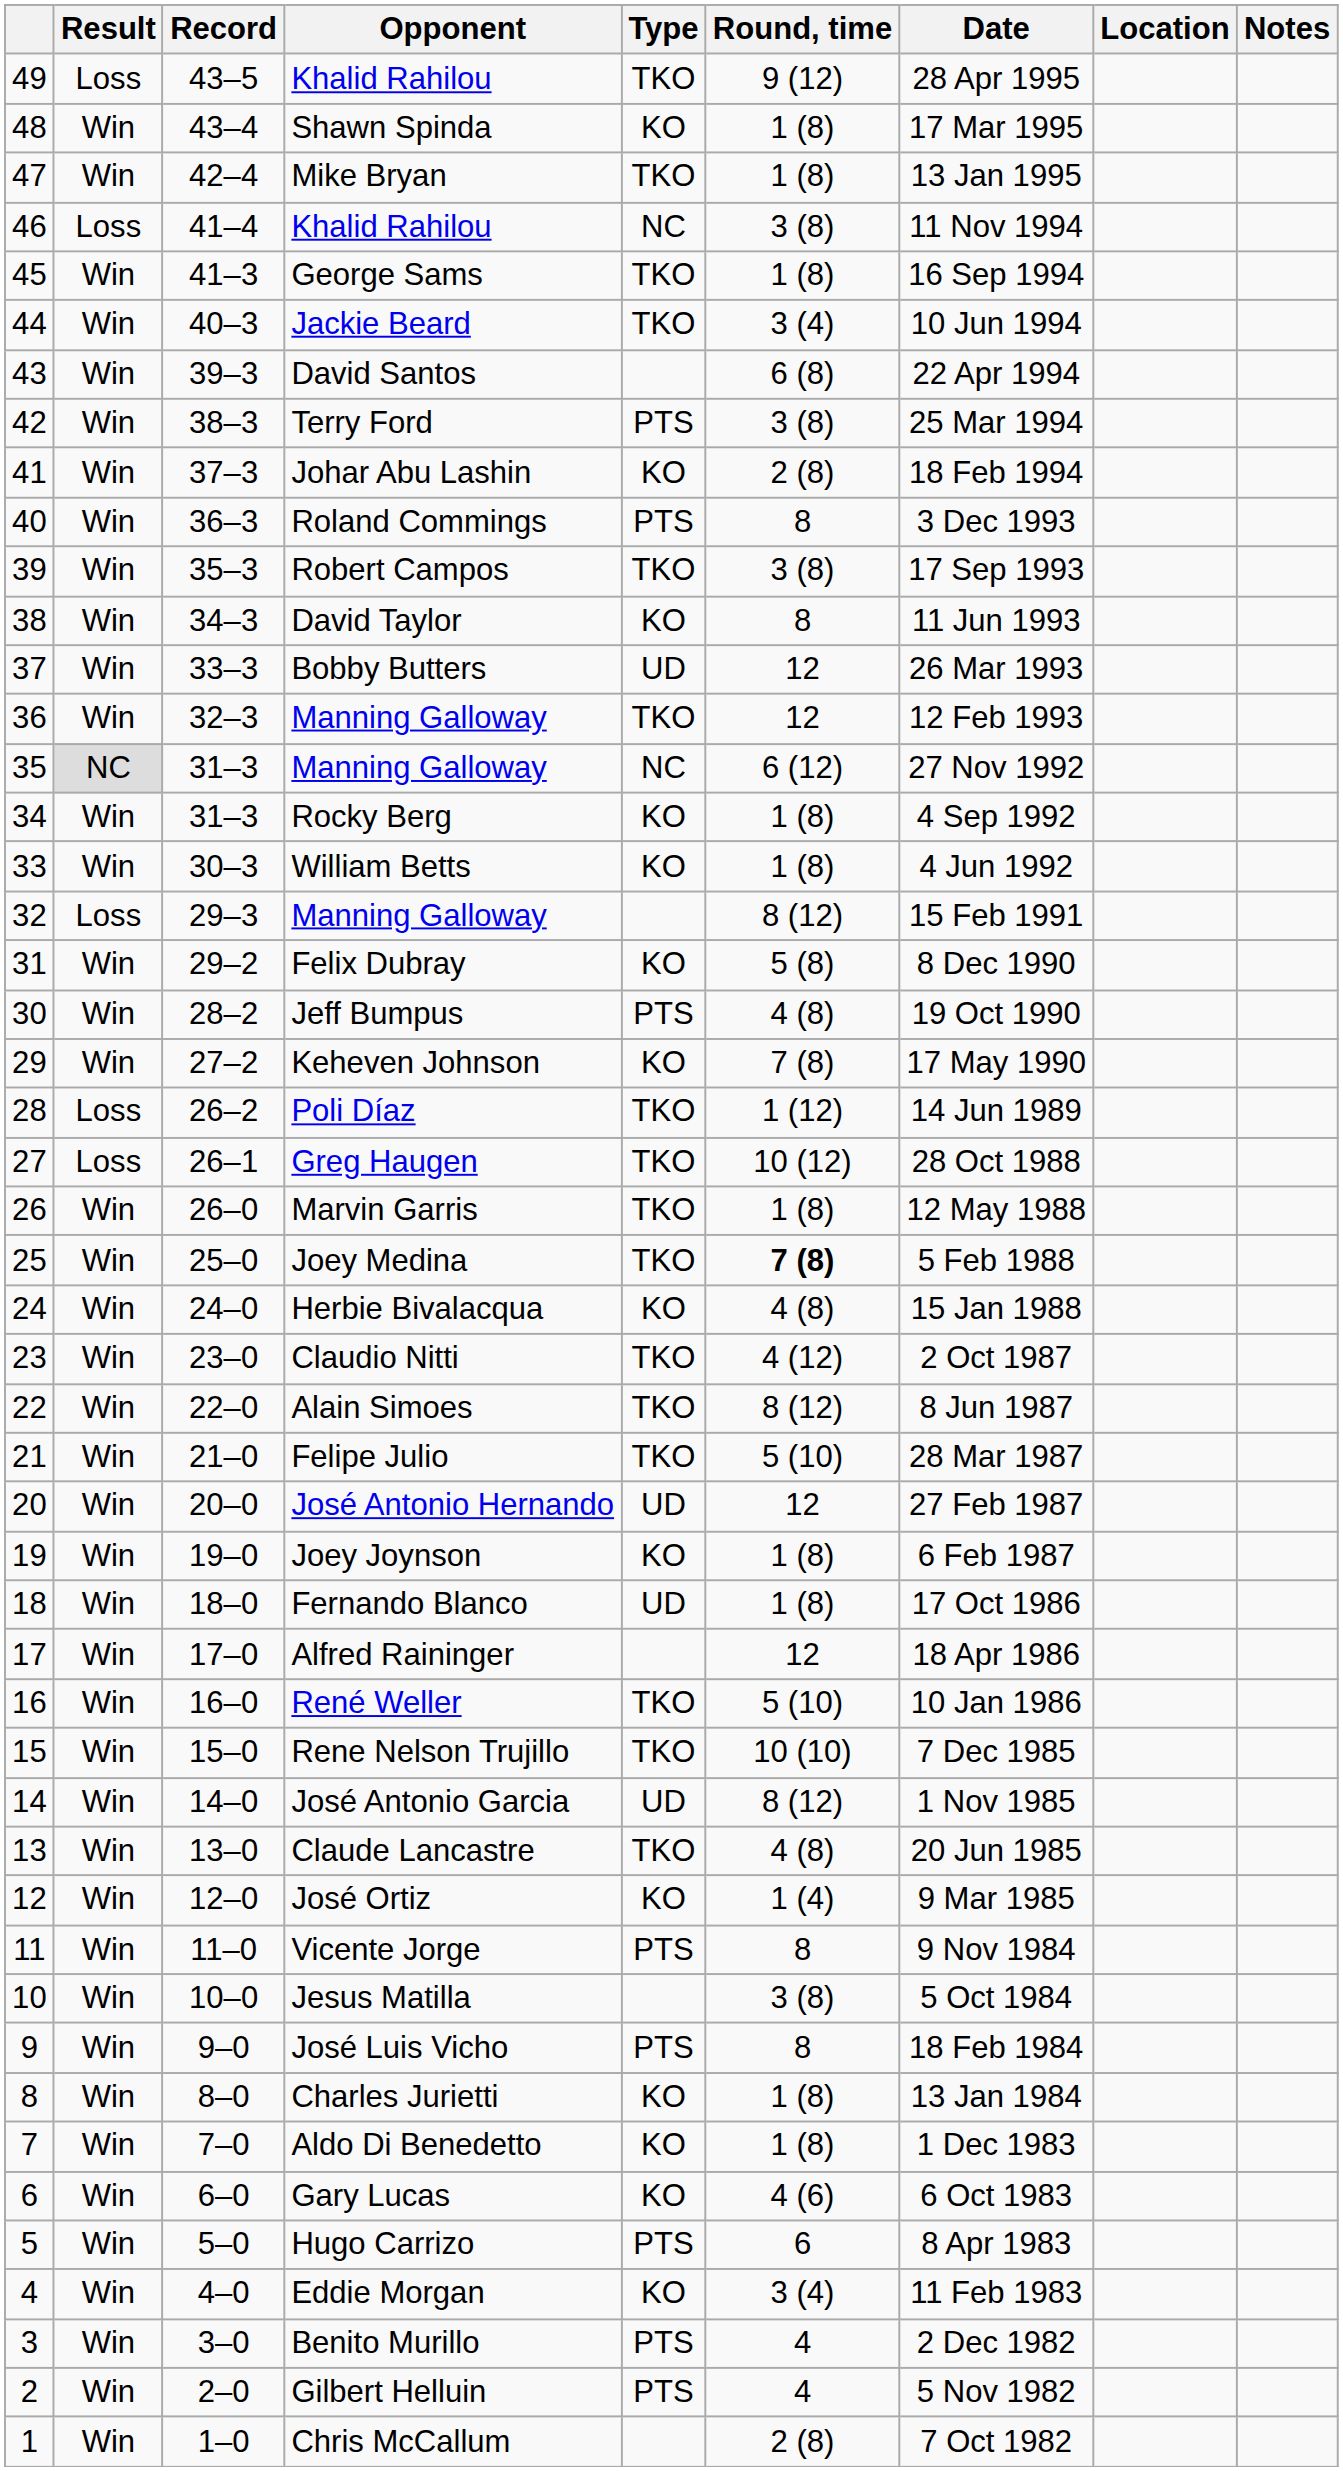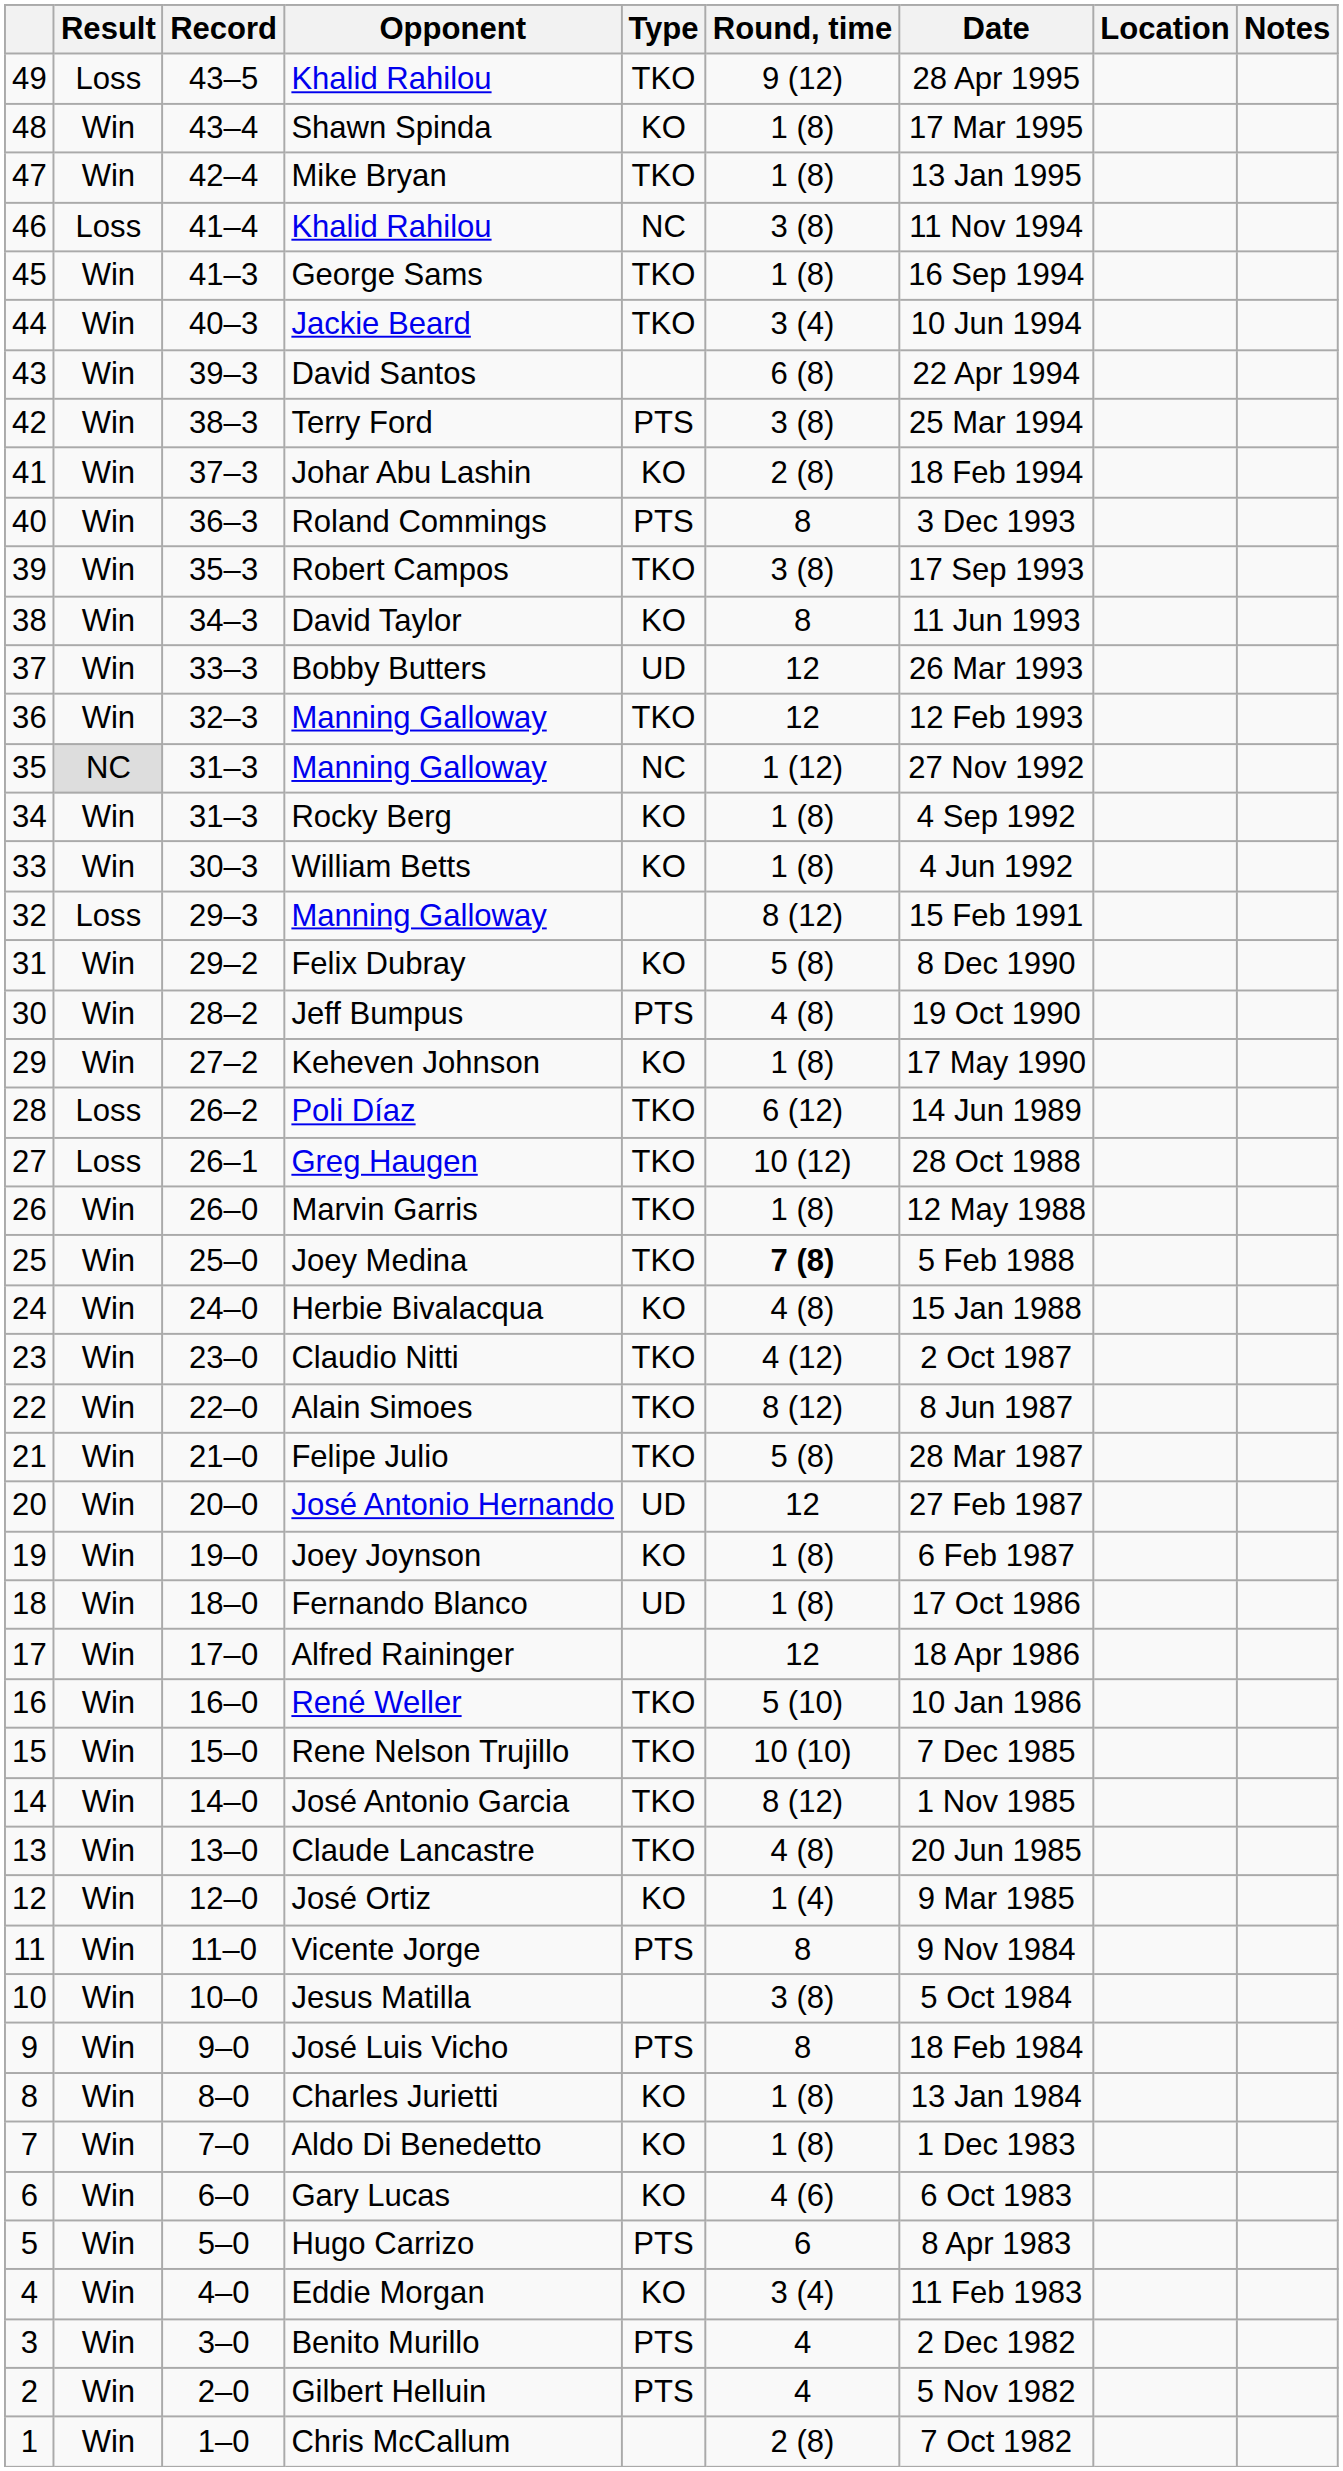 <table class=wikitable style=text-align:center>
 <tr>
 <th></th>
 <th>Result</th>
 <th>Record</th>
 <th>Opponent</th>
 <th>Type</th>
 <th>Round, time</th>
 <th>Date</th>
 <th>Location</th>
 <th>Notes</th>
 </tr>
 <tr>
 <td>49</td>
 <td>Loss</td>
 <td>43–5 </td>
 <td align=left><a href='#'>Khalid Rahilou</a></td>
 <td>TKO</td>
 <td>9 (12)</td>
 <td>28 Apr 1995</td>
 <td align=left></td>
 <td align=left></td>
 </tr>
 <tr>
 <td>48</td>
 <td>Win</td>
 <td>43–4 </td>
 <td align=left>Shawn Spinda</td>
 <td>KO</td>
 <td>1 (8)</td>
 <td>17 Mar 1995</td>
 <td align=left></td>
 <td align=left></td>
 </tr>
 <tr>
 <td>47</td>
 <td>Win</td>
 <td>42–4 </td>
 <td align=left>Mike Bryan</td>
 <td>TKO</td>
 <td>1 (8)</td>
 <td>13 Jan 1995</td>
 <td align=left></td>
 <td align=left></td>
 </tr>
 <tr>
 <td>46</td>
 <td>Loss</td>
 <td>41–4 </td>
 <td align=left><a href='#'>Khalid Rahilou</a></td>
 <td>NC</td>
 <td>3 (8)</td>
 <td>11 Nov 1994</td>
 <td align=left></td>
 <td align=left></td>
 </tr>
 <tr>
 <td>45</td>
 <td>Win</td>
 <td>41–3 </td>
 <td align=left>George Sams</td>
 <td>TKO</td>
 <td>1 (8)</td>
 <td>16 Sep 1994</td>
 <td align=left></td>
 <td align=left></td>
 </tr>
 <tr>
 <td>44</td>
 <td>Win</td>
 <td>40–3 </td>
 <td align=left><a href='#'>Jackie Beard</a></td>
 <td>TKO</td>
 <td>3 (4)</td>
 <td>10 Jun 1994</td>
 <td align=left></td>
 <td align=left></td>
 </tr>
 <tr>
 <td>43</td>
 <td>Win</td>
 <td>39–3 </td>
 <td align=left>David Santos</td>
 <td></td>
 <td>6 (8)</td>
 <td>22 Apr 1994</td>
 <td align=left></td>
 <td align=left></td>
 </tr>
 <tr>
 <td>42</td>
 <td>Win</td>
 <td>38–3 </td>
 <td align=left>Terry Ford</td>
 <td>PTS</td>
 <td>3 (8)</td>
 <td>25 Mar 1994</td>
 <td align=left></td>
 <td align=left></td>
 </tr>
 <tr>
 <td>41</td>
 <td>Win</td>
 <td>37–3 </td>
 <td align=left>Johar Abu Lashin</td>
 <td>KO</td>
 <td>2 (8)</td>
 <td>18 Feb 1994</td>
 <td align=left></td>
 <td align=left></td>
 </tr>
 <tr>
 <td>40</td>
 <td>Win</td>
 <td>36–3 </td>
 <td align=left>Roland Commings</td>
 <td>PTS</td>
 <td>8</td>
 <td>3 Dec 1993</td>
 <td align=left></td>
 <td align=left></td>
 </tr>
 <tr>
 <td>39</td>
 <td>Win</td>
 <td>35–3 </td>
 <td align=left>Robert Campos</td>
 <td>TKO</td>
 <td>3 (8)</td>
 <td>17 Sep 1993</td>
 <td align=left></td>
 <td align=left></td>
 </tr>
 <tr>
 <td>38</td>
 <td>Win</td>
 <td>34–3 </td>
 <td align=left>David Taylor</td>
 <td>KO</td>
 <td>8</td>
 <td>11 Jun 1993</td>
 <td align=left></td>
 <td align=left></td>
 </tr>
 <tr>
 <td>37</td>
 <td>Win</td>
 <td>33–3 </td>
 <td align=left>Bobby Butters</td>
 <td>UD</td>
 <td>12</td>
 <td>26 Mar 1993</td>
 <td align=left></td>
 <td align=left></td>
 </tr>
 <tr>
 <td>36</td>
 <td>Win</td>
 <td>32–3 </td>
 <td align=left><a href='#'>Manning Galloway</a></td>
 <td>TKO</td>
 <td>12</td>
 <td>12 Feb 1993</td>
 <td align=left></td>
 <td align=left></td>
 </tr>
 <tr>
 <td>35</td>
 <td style=background:#DDD>NC</td>
 <td>31–3 </td>
 <td align=left><a href='#'>Manning Galloway</a></td>
 <td>NC</td>
-<td>6 (12)</td>
+<td>1 (12)</td>
 <td>27 Nov 1992</td>
 <td align=left></td>
 <td align=left></td>
 </tr>
 <tr>
 <td>34</td>
 <td>Win</td>
 <td>31–3</td>
 <td align=left>Rocky Berg</td>
 <td>KO</td>
 <td>1 (8)</td>
 <td>4 Sep 1992</td>
 <td align=left></td>
 <td align=left></td>
 </tr>
 <tr>
 <td>33</td>
 <td>Win</td>
 <td>30–3</td>
 <td align=left>William Betts</td>
 <td>KO</td>
 <td>1 (8)</td>
 <td>4 Jun 1992</td>
 <td align=left></td>
 <td align=left></td>
 </tr>
 <tr>
 <td>32</td>
 <td>Loss</td>
 <td>29–3</td>
 <td align=left><a href='#'>Manning Galloway</a></td>
 <td></td>
 <td>8 (12)</td>
 <td>15 Feb 1991</td>
 <td align=left></td>
 <td align=left></td>
 </tr>
 <tr>
 <td>31</td>
 <td>Win</td>
 <td>29–2</td>
 <td align=left>Felix Dubray</td>
 <td>KO</td>
 <td>5 (8)</td>
 <td>8 Dec 1990</td>
 <td align=left></td>
 <td align=left></td>
 </tr>
 <tr>
 <td>30</td>
 <td>Win</td>
 <td>28–2</td>
 <td align=left>Jeff Bumpus</td>
 <td>PTS</td>
 <td>4 (8)</td>
 <td>19 Oct 1990</td>
 <td align=left></td>
 <td align=left></td>
 </tr>
 <tr>
 <td>29</td>
 <td>Win</td>
 <td>27–2</td>
 <td align=left>Keheven Johnson</td>
 <td>KO</td>
-<td>7 (8)</td>
+<td>1 (8)</td>
 <td>17 May 1990</td>
 <td align=left></td>
 <td align=left></td>
 </tr>
 <tr>
 <td>28</td>
 <td>Loss</td>
 <td>26–2</td>
 <td align=left><a href='#'>Poli Díaz</a></td>
 <td>TKO</td>
-<td>1 (12)</td>
+<td>6 (12)</td>
 <td>14 Jun 1989</td>
 <td align=left></td>
 <td align=left></td>
 </tr>
 <tr>
 <td>27</td>
 <td>Loss</td>
 <td>26–1</td>
 <td align=left><a href='#'>Greg Haugen</a></td>
 <td>TKO</td>
 <td>10 (12)</td>
 <td>28 Oct 1988</td>
 <td align=left></td>
 <td align=left></td>
 </tr>
 <tr>
 <td>26</td>
 <td>Win</td>
 <td>26–0</td>
 <td align=left>Marvin Garris</td>
 <td>TKO</td>
 <td>1 (8)</td>
 <td>12 May 1988</td>
 <td align=left></td>
 <td align=left></td>
 </tr>
 <tr>
 <td>25</td>
 <td>Win</td>
 <td>25–0</td>
 <td align=left>Joey Medina</td>
 <td>TKO</td>
 <td><strong>7 (8)</strong></td>
 <td>5 Feb 1988</td>
 <td align=left></td>
 <td align=left></td>
 </tr>
 <tr>
 <td>24</td>
 <td>Win</td>
 <td>24–0</td>
 <td align=left>Herbie Bivalacqua</td>
 <td>KO</td>
 <td>4 (8)</td>
 <td>15 Jan 1988</td>
 <td align=left></td>
 <td align=left></td>
 </tr>
 <tr>
 <td>23</td>
 <td>Win</td>
 <td>23–0</td>
 <td align=left>Claudio Nitti</td>
 <td>TKO</td>
 <td>4 (12)</td>
 <td>2 Oct 1987</td>
 <td align=left></td>
 <td align=left></td>
 </tr>
 <tr>
 <td>22</td>
 <td>Win</td>
 <td>22–0</td>
 <td align=left>Alain Simoes</td>
 <td>TKO</td>
 <td>8 (12)</td>
 <td>8 Jun 1987</td>
 <td align=left></td>
 <td align=left></td>
 </tr>
 <tr>
 <td>21</td>
 <td>Win</td>
 <td>21–0</td>
 <td align=left>Felipe Julio</td>
 <td>TKO</td>
-<td>5 (10)</td>
+<td>5 (8)</td>
 <td>28 Mar 1987</td>
 <td align=left></td>
 <td align=left></td>
 </tr>
 <tr>
 <td>20</td>
 <td>Win</td>
 <td>20–0</td>
 <td align=left><a href='#'>José Antonio Hernando</a></td>
 <td>UD</td>
 <td>12</td>
 <td>27 Feb 1987</td>
 <td align=left></td>
 <td align=left></td>
 </tr>
 <tr>
 <td>19</td>
 <td>Win</td>
 <td>19–0</td>
 <td align=left>Joey Joynson</td>
 <td>KO</td>
 <td>1 (8)</td>
 <td>6 Feb 1987</td>
 <td align=left></td>
 <td align=left></td>
 </tr>
 <tr>
 <td>18</td>
 <td>Win</td>
 <td>18–0</td>
 <td align=left>Fernando Blanco</td>
 <td>UD</td>
 <td>1 (8)</td>
 <td>17 Oct 1986</td>
 <td align=left></td>
 <td align=left></td>
 </tr>
 <tr>
 <td>17</td>
 <td>Win</td>
 <td>17–0</td>
 <td align=left>Alfred Raininger</td>
 <td></td>
 <td>12</td>
 <td>18 Apr 1986</td>
 <td align=left></td>
 <td align=left></td>
 </tr>
 <tr>
 <td>16</td>
 <td>Win</td>
 <td>16–0</td>
 <td align=left><a href='#'>René Weller</a></td>
 <td>TKO</td>
 <td>5 (10)</td>
 <td>10 Jan 1986</td>
 <td align=left></td>
 <td align=left></td>
 </tr>
 <tr>
 <td>15</td>
 <td>Win</td>
 <td>15–0</td>
 <td align=left>Rene Nelson Trujillo</td>
 <td>TKO</td>
 <td>10 (10)</td>
 <td>7 Dec 1985</td>
 <td align=left></td>
 <td align=left></td>
 </tr>
 <tr>
 <td>14</td>
 <td>Win</td>
 <td>14–0</td>
 <td align=left>José Antonio Garcia</td>
-<td>UD</td>
+<td>TKO</td>
 <td>8 (12)</td>
 <td>1 Nov 1985</td>
 <td align=left></td>
 <td align=left></td>
 </tr>
 <tr>
 <td>13</td>
 <td>Win</td>
 <td>13–0</td>
 <td align=left>Claude Lancastre</td>
 <td>TKO</td>
 <td>4 (8)</td>
 <td>20 Jun 1985</td>
 <td align=left></td>
 <td align=left></td>
 </tr>
 <tr>
 <td>12</td>
 <td>Win</td>
 <td>12–0</td>
 <td align=left>José Ortiz</td>
 <td>KO</td>
 <td>1 (4)</td>
 <td>9 Mar 1985</td>
 <td align=left></td>
 <td align=left></td>
 </tr>
 <tr>
 <td>11</td>
 <td>Win</td>
 <td>11–0</td>
 <td align=left>Vicente Jorge</td>
 <td>PTS</td>
 <td>8</td>
 <td>9 Nov 1984</td>
 <td align=left></td>
 <td align=left></td>
 </tr>
 <tr>
 <td>10</td>
 <td>Win</td>
 <td>10–0</td>
 <td align=left>Jesus Matilla</td>
 <td></td>
 <td>3 (8)</td>
 <td>5 Oct 1984</td>
 <td align=left></td>
 <td align=left></td>
 </tr>
 <tr>
 <td>9</td>
 <td>Win</td>
 <td>9–0</td>
 <td align=left>José Luis Vicho</td>
 <td>PTS</td>
 <td>8</td>
 <td>18 Feb 1984</td>
 <td align=left></td>
 <td align=left></td>
 </tr>
 <tr>
 <td>8</td>
 <td>Win</td>
 <td>8–0</td>
 <td align=left>Charles Jurietti</td>
 <td>KO</td>
 <td>1 (8)</td>
 <td>13 Jan 1984</td>
 <td align=left></td>
 <td align=left></td>
 </tr>
 <tr>
 <td>7</td>
 <td>Win</td>
 <td>7–0</td>
 <td align=left>Aldo Di Benedetto</td>
 <td>KO</td>
 <td>1 (8)</td>
 <td>1 Dec 1983</td>
 <td align=left></td>
 <td align=left></td>
 </tr>
 <tr>
 <td>6</td>
 <td>Win</td>
 <td>6–0</td>
 <td align=left>Gary Lucas</td>
 <td>KO</td>
 <td>4 (6)</td>
 <td>6 Oct 1983</td>
 <td align=left></td>
 <td align=left></td>
 </tr>
 <tr>
 <td>5</td>
 <td>Win</td>
 <td>5–0</td>
 <td align=left>Hugo Carrizo</td>
 <td>PTS</td>
 <td>6</td>
 <td>8 Apr 1983</td>
 <td align=left></td>
 <td align=left></td>
 </tr>
 <tr>
 <td>4</td>
 <td>Win</td>
 <td>4–0</td>
 <td align=left>Eddie Morgan</td>
 <td>KO</td>
 <td>3 (4)</td>
 <td>11 Feb 1983</td>
 <td align=left></td>
 <td align=left></td>
 </tr>
 <tr>
 <td>3</td>
 <td>Win</td>
 <td>3–0</td>
 <td align=left>Benito Murillo</td>
 <td>PTS</td>
 <td>4</td>
 <td>2 Dec 1982</td>
 <td align=left></td>
 <td align=left></td>
 </tr>
 <tr>
 <td>2</td>
 <td>Win</td>
 <td>2–0</td>
 <td align=left>Gilbert Helluin</td>
 <td>PTS</td>
 <td>4</td>
 <td>5 Nov 1982</td>
 <td align=left></td>
 <td align=left></td>
 </tr>
 <tr>
 <td>1</td>
 <td>Win</td>
 <td>1–0</td>
 <td align=left>Chris McCallum</td>
 <td></td>
 <td>2 (8)</td>
 <td>7 Oct 1982</td>
 <td align=left></td>
 <td align=left></td>
 </tr>
 </table>
